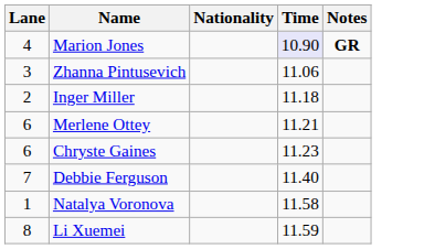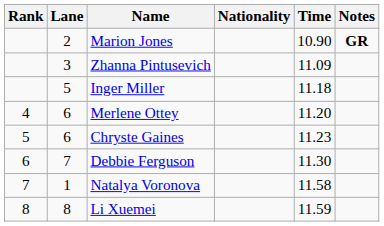 <table class="wikitable sortable" style="text-align:center">
 <tr>
+<th>Rank</th>
 <th>Lane</th>
 <th>Name</th>
 <th>Nationality</th>
 <th>Time</th>
 <th>Notes</th>
 </tr>
 <tr>
-<td>4</td>
+<td></td>
+<td>2</td>
 <td align=left><a href='#'>Marion Jones</a></td>
 <td align=left></td>
-<td style="background: lavender;">10.90</td>
+<td>10.90</td>
 <td><strong>GR</strong></td>
 </tr>
 <tr>
+<td></td>
 <td>3</td>
 <td align=left><a href='#'>Zhanna Pintusevich</a></td>
 <td align=left></td>
-<td>11.06</td>
+<td>11.09</td>
 <td></td>
 </tr>
 <tr>
-<td>2</td>
+<td></td>
+<td>5</td>
 <td align=left><a href='#'>Inger Miller</a></td>
 <td align=left></td>
 <td>11.18</td>
 <td></td>
 </tr>
 <tr>
+<td>4</td>
 <td>6</td>
 <td align=left><a href='#'>Merlene Ottey</a></td>
 <td align=left></td>
-<td>11.21</td>
+<td>11.20</td>
 <td></td>
 </tr>
 <tr>
+<td>5</td>
 <td>6</td>
 <td align=left><a href='#'>Chryste Gaines</a></td>
 <td align=left></td>
 <td>11.23</td>
 <td></td>
 </tr>
 <tr>
+<td>6</td>
 <td>7</td>
 <td align=left><a href='#'>Debbie Ferguson</a></td>
 <td align=left></td>
-<td>11.40</td>
+<td>11.30</td>
 <td></td>
 </tr>
 <tr>
+<td>7</td>
 <td>1</td>
 <td align=left><a href='#'>Natalya Voronova</a></td>
 <td align=left></td>
 <td>11.58</td>
 <td></td>
 </tr>
 <tr>
 <td>8</td>
+<td>8</td>
 <td align=left><a href='#'>Li Xuemei</a></td>
 <td align=left></td>
 <td>11.59</td>
 <td></td>
 </tr>
 </table>
